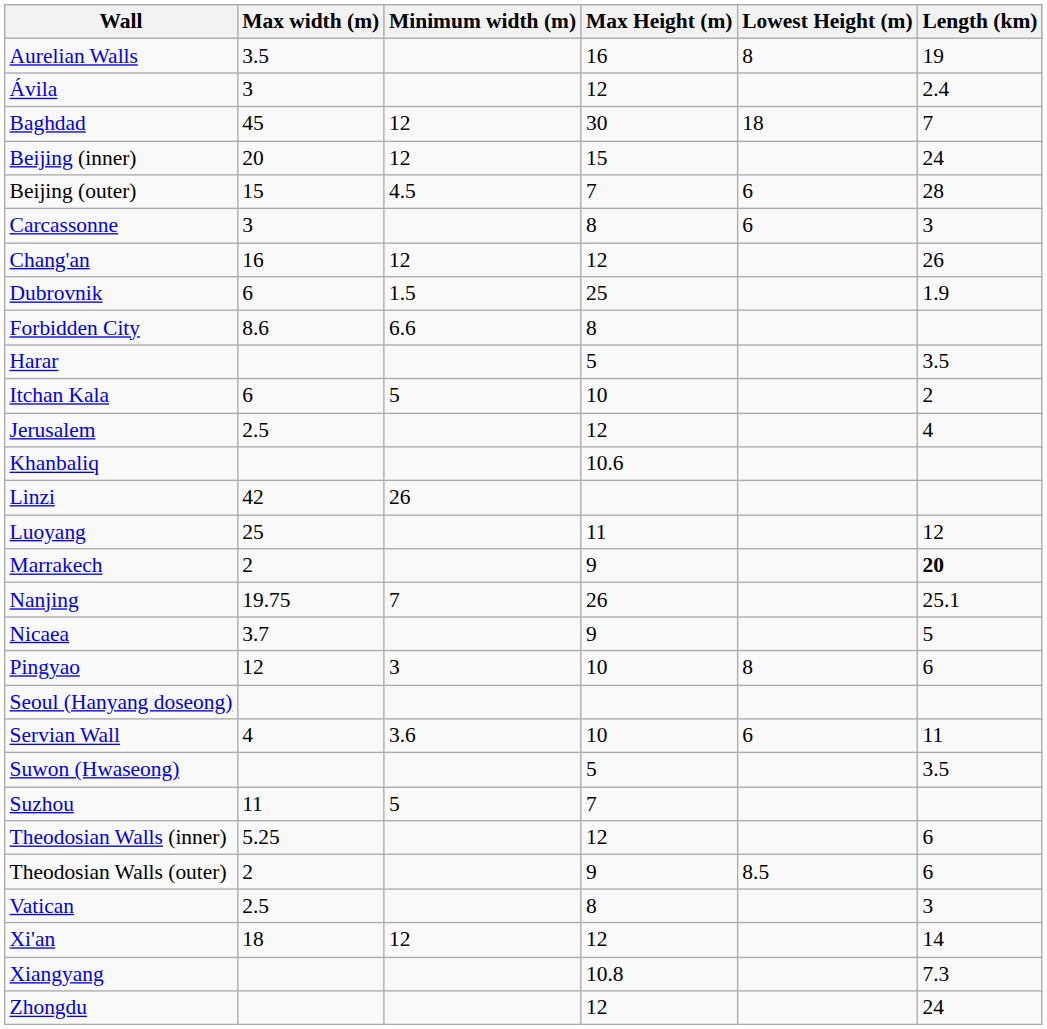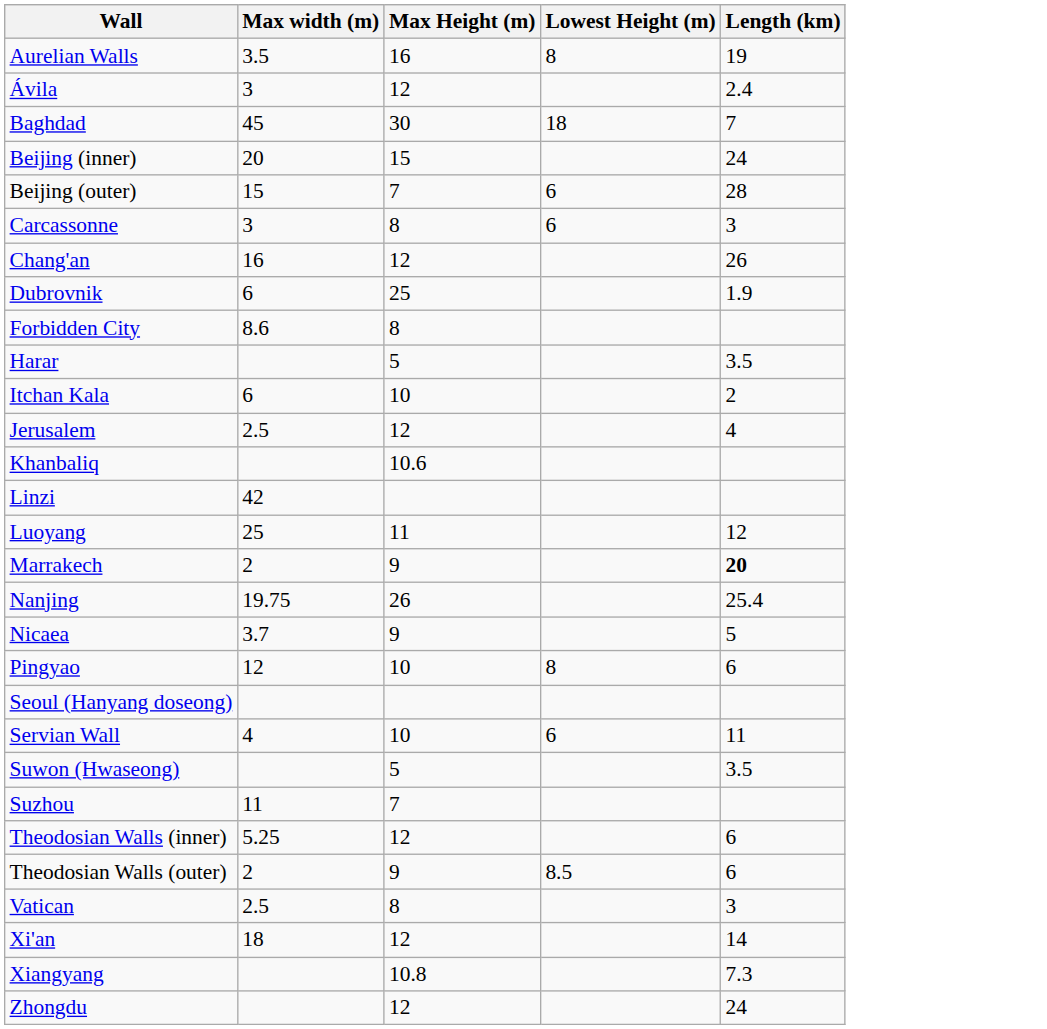 <table class="sortable wikitable">
 <tr style="background:#CCCC;">
 <th>Wall</th>
 <th>Max width (m)</th>
-<th>Minimum width (m)</th>
 <th>Max Height (m)</th>
 <th>Lowest Height (m)</th>
 <th>Length (km)</th>
 </tr>
 <tr>
 <td><a href='#'>Aurelian Walls</a></td>
 <td>3.5</td>
-<td></td>
 <td>16</td>
 <td>8</td>
 <td>19</td>
 </tr>
 <tr>
 <td><a href='#'>Ávila</a></td>
 <td>3</td>
-<td></td>
 <td>12</td>
 <td></td>
 <td>2.4</td>
 </tr>
 <tr>
 <td><a href='#'>Baghdad</a></td>
 <td>45</td>
-<td>12</td>
 <td>30</td>
 <td>18</td>
 <td>7</td>
 </tr>
 <tr>
 <td><a href='#'>Beijing</a> (inner)</td>
 <td>20</td>
-<td>12</td>
 <td>15</td>
 <td></td>
 <td>24</td>
 </tr>
 <tr>
 <td>Beijing (outer)</td>
 <td>15</td>
-<td>4.5</td>
 <td>7</td>
 <td>6</td>
 <td>28</td>
 </tr>
 <tr>
 <td><a href='#'>Carcassonne</a></td>
 <td>3</td>
-<td></td>
 <td>8</td>
 <td>6</td>
 <td>3</td>
 </tr>
 <tr>
 <td><a href='#'>Chang'an</a></td>
 <td>16</td>
 <td>12</td>
-<td>12</td>
 <td></td>
 <td>26</td>
 </tr>
 <tr>
 <td><a href='#'>Dubrovnik</a></td>
 <td>6</td>
-<td>1.5</td>
 <td>25</td>
 <td></td>
 <td>1.9</td>
 </tr>
 <tr>
 <td><a href='#'>Forbidden City</a></td>
 <td>8.6</td>
-<td>6.6</td>
 <td>8</td>
 <td></td>
 <td></td>
 </tr>
 <tr>
 <td><a href='#'>Harar</a></td>
-<td></td>
 <td></td>
 <td>5</td>
 <td></td>
 <td>3.5</td>
 </tr>
 <tr>
 <td><a href='#'>Itchan Kala</a></td>
 <td>6</td>
-<td>5</td>
 <td>10</td>
 <td></td>
 <td>2</td>
 </tr>
 <tr>
 <td><a href='#'>Jerusalem</a></td>
 <td>2.5</td>
-<td></td>
 <td>12</td>
 <td></td>
 <td>4</td>
 </tr>
 <tr>
 <td><a href='#'>Khanbaliq</a></td>
-<td></td>
 <td></td>
 <td>10.6</td>
 <td></td>
 <td></td>
 </tr>
 <tr>
 <td><a href='#'>Linzi</a></td>
 <td>42</td>
-<td>26</td>
 <td></td>
 <td></td>
 <td></td>
 </tr>
 <tr>
 <td><a href='#'>Luoyang</a></td>
 <td>25</td>
-<td></td>
 <td>11</td>
 <td></td>
 <td>12</td>
 </tr>
 <tr>
 <td><a href='#'>Marrakech</a></td>
 <td>2</td>
-<td></td>
 <td>9</td>
 <td></td>
 <td><strong>20</strong></td>
 </tr>
 <tr>
 <td><a href='#'>Nanjing</a></td>
 <td>19.75</td>
-<td>7</td>
 <td>26</td>
 <td></td>
-<td>25.1</td>
+<td>25.4</td>
 </tr>
 <tr>
 <td><a href='#'>Nicaea</a></td>
 <td>3.7</td>
-<td></td>
 <td>9</td>
 <td></td>
 <td>5</td>
 </tr>
 <tr>
 <td><a href='#'>Pingyao</a></td>
 <td>12</td>
-<td>3</td>
 <td>10</td>
 <td>8</td>
 <td>6</td>
 </tr>
 <tr>
 <td><a href='#'>Seoul (Hanyang doseong)</a></td>
 <td></td>
 <td></td>
 <td></td>
 <td></td>
-<td></td>
 </tr>
 <tr>
 <td><a href='#'>Servian Wall</a></td>
 <td>4</td>
-<td>3.6</td>
 <td>10</td>
 <td>6</td>
 <td>11</td>
 </tr>
 <tr>
 <td><a href='#'>Suwon (Hwaseong)</a></td>
-<td></td>
 <td></td>
 <td>5</td>
 <td></td>
 <td>3.5</td>
 </tr>
 <tr>
 <td><a href='#'>Suzhou</a></td>
 <td>11</td>
-<td>5</td>
 <td>7</td>
 <td></td>
 <td></td>
 </tr>
 <tr>
 <td><a href='#'>Theodosian Walls</a> (inner)</td>
 <td>5.25</td>
-<td></td>
 <td>12</td>
 <td></td>
 <td>6</td>
 </tr>
 <tr>
 <td>Theodosian Walls (outer)</td>
 <td>2</td>
-<td></td>
 <td>9</td>
 <td>8.5</td>
 <td>6</td>
 </tr>
 <tr>
 <td><a href='#'>Vatican</a></td>
 <td>2.5</td>
-<td></td>
 <td>8</td>
 <td></td>
 <td>3</td>
 </tr>
 <tr>
 <td><a href='#'>Xi'an</a></td>
 <td>18</td>
 <td>12</td>
-<td>12</td>
 <td></td>
 <td>14</td>
 </tr>
 <tr>
 <td><a href='#'>Xiangyang</a></td>
-<td></td>
 <td></td>
 <td>10.8</td>
 <td></td>
 <td>7.3</td>
 </tr>
 <tr>
 <td><a href='#'>Zhongdu</a></td>
 <td></td>
-<td></td>
 <td>12</td>
 <td></td>
 <td>24</td>
 </tr>
 </table>
